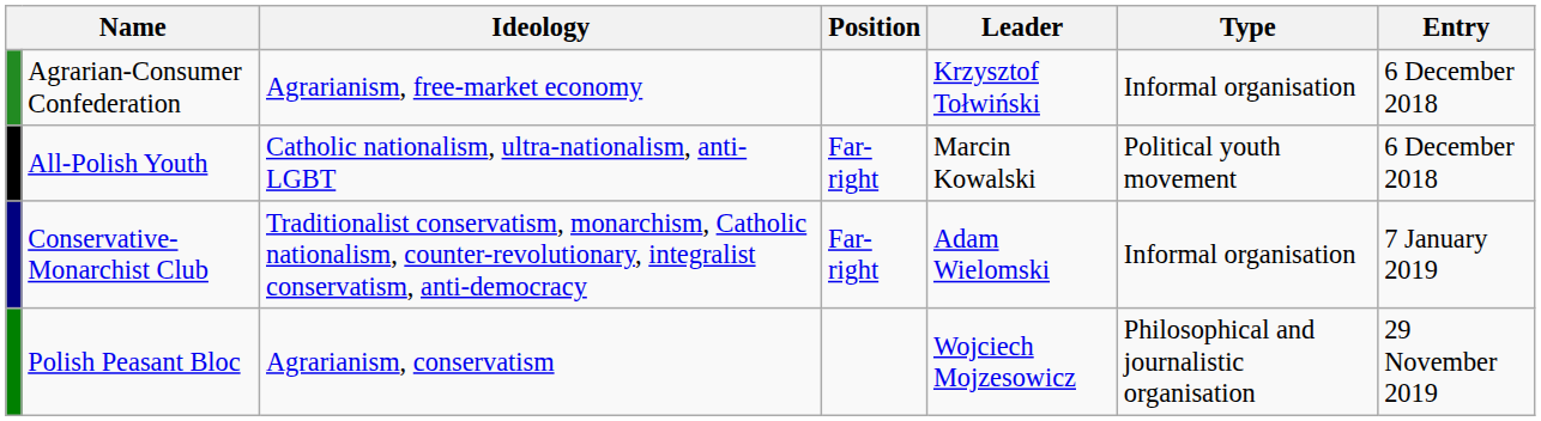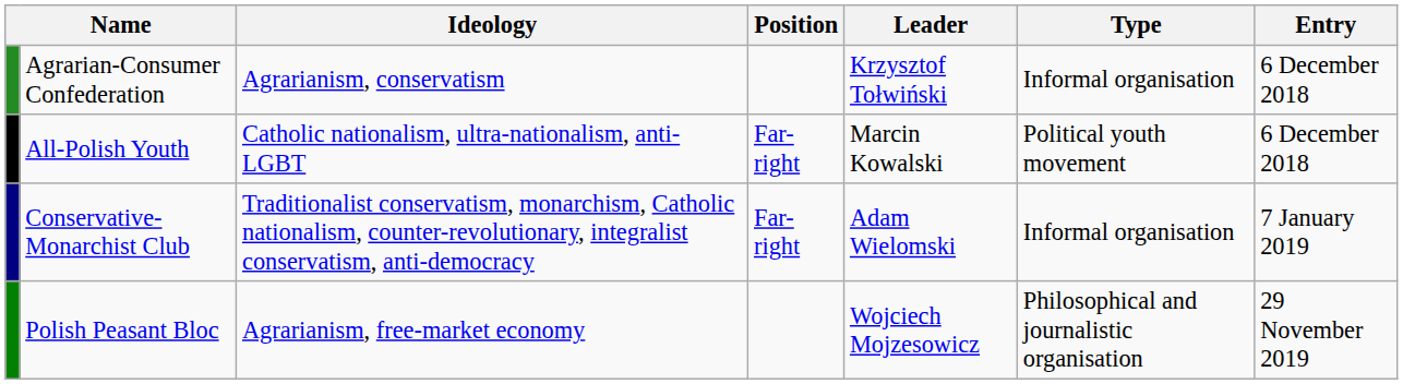 <table class="wikitable" style="font-size:95%;">
 <tr>
 <th colspan="2">Name</th>
 <th>Ideology</th>
 <th>Position</th>
 <th>Leader</th>
 <th>Type</th>
 <th>Entry</th>
 </tr>
 <tr>
 <td style="width:2px; background:#228B22;"></td>
 <td>Agrarian-Consumer Confederation</td>
-<td><a href='#'>Agrarianism</a>, <a href='#'>free-market economy</a></td>
+<td><a href='#'>Agrarianism</a>, <a href='#'>conservatism</a></td>
 <td></td>
 <td><a href='#'>Krzysztof Tołwiński</a></td>
 <td>Informal organisation</td>
 <td>6 December 2018</td>
 </tr>
 <tr>
 <td style="width:2px; background:#000000;"></td>
 <td><a href='#'>All-Polish Youth</a></td>
 <td><a href='#'>Catholic nationalism</a>, <a href='#'>ultra-nationalism</a>, <a href='#'>anti-LGBT</a></td>
 <td><a href='#'>Far-right</a></td>
 <td>Marcin Kowalski</td>
 <td>Political youth movement</td>
 <td>6 December 2018</td>
 </tr>
 <tr>
 <td style="width:2px;background:#000080;"></td>
 <td><a href='#'>Conservative-Monarchist Club</a></td>
 <td><a href='#'>Traditionalist conservatism</a>, <a href='#'>monarchism</a>, <a href='#'>Catholic nationalism</a>, <a href='#'>counter-revolutionary</a>, <a href='#'>integralist conservatism</a>, <a href='#'>anti-democracy</a></td>
 <td><a href='#'>Far-right</a></td>
 <td><a href='#'>Adam Wielomski</a></td>
 <td>Informal organisation</td>
 <td>7 January 2019</td>
 </tr>
 <tr>
 <td style="width:2px; background:green;"></td>
 <td><a href='#'>Polish Peasant Bloc</a></td>
-<td><a href='#'>Agrarianism</a>, <a href='#'>conservatism</a></td>
+<td><a href='#'>Agrarianism</a>, <a href='#'>free-market economy</a></td>
 <td></td>
 <td><a href='#'>Wojciech Mojzesowicz</a></td>
 <td>Philosophical and journalistic organisation</td>
 <td>29 November 2019</td>
 </tr>
 </table>
